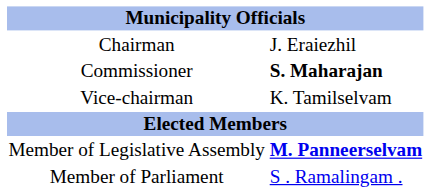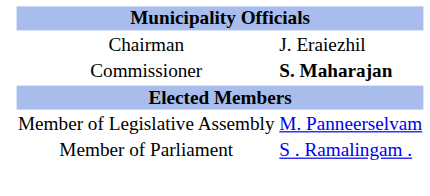 <table class="toccolours" style="clear:right; float:right; background:#ffffff; margin: 0 0 0.5em 1em; width:220">
 <tr>
 <th style="background:#A8BDEC" align="center" colspan="2"><strong>Municipality Officials</strong></th>
 </tr>
 <tr>
 <td align="center">Chairman</td>
 <td>J. Eraiezhil</td>
 </tr>
 <tr>
 <td align="center">Commissioner</td>
 <td><strong>S. Maharajan</strong></td>
 </tr>
 <tr>
-<td align="center">Vice-chairman</td>
-<td>K. Tamilselvam</td>
-</tr>
-<tr>
 <th style="background:#A8BDEC" align="center" colspan="2"><strong>Elected Members</strong></th>
 </tr>
 <tr>
 <td align="center">Member of Legislative Assembly</td>
-<td><strong><a href='#'>M. Panneerselvam</a></strong></td>
+<td><a href='#'>M. Panneerselvam</a></td>
 </tr>
 <tr>
 <td align="center">Member of Parliament</td>
 <td><a href='#'>S . Ramalingam .</a></td>
 </tr>
 </table>
